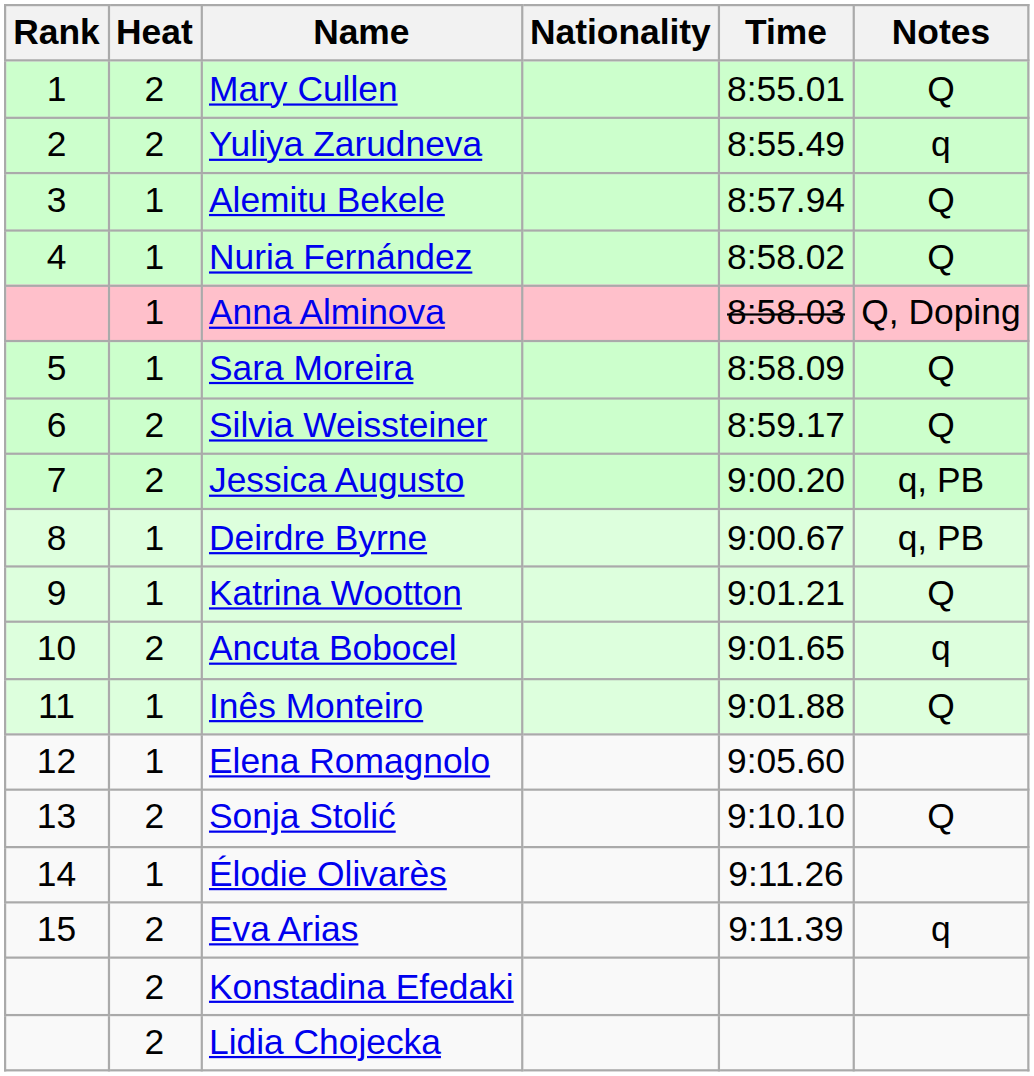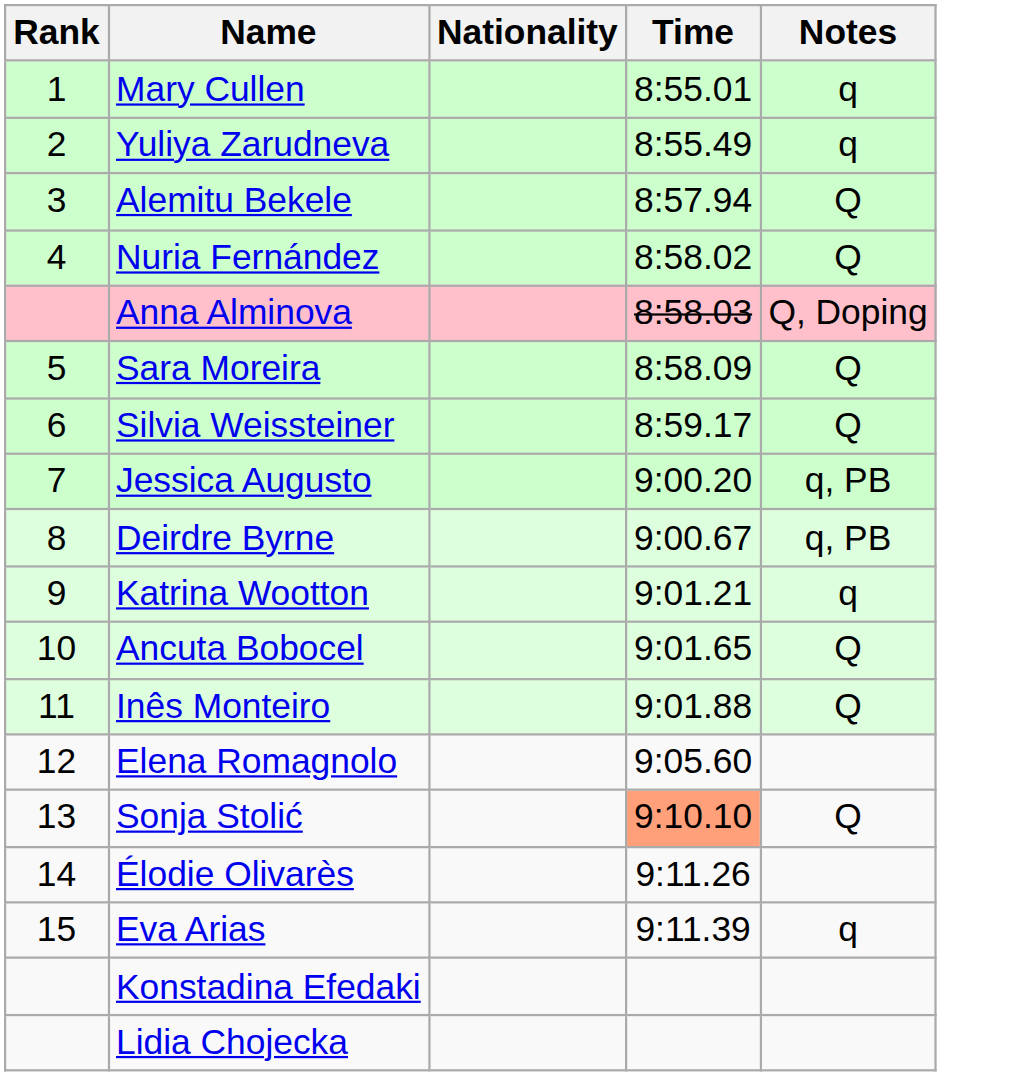 <table class="wikitable sortable" style="text-align:center">
 <tr>
 <th>Rank</th>
-<th>Heat</th>
 <th>Name</th>
 <th>Nationality</th>
 <th>Time</th>
 <th>Notes</th>
 </tr>
 <tr bgcolor=ccffcc>
 <td>1</td>
-<td>2</td>
 <td align="left"><a href='#'>Mary Cullen</a></td>
 <td align=left></td>
 <td>8:55.01</td>
-<td>Q</td>
+<td>q</td>
 </tr>
 <tr bgcolor=ccffcc>
-<td>2</td>
 <td>2</td>
 <td align="left"><a href='#'>Yuliya Zarudneva</a></td>
 <td align=left></td>
 <td>8:55.49</td>
 <td>q</td>
 </tr>
 <tr bgcolor=ccffcc>
 <td>3</td>
-<td>1</td>
 <td align="left"><a href='#'>Alemitu Bekele</a></td>
 <td align=left></td>
 <td>8:57.94</td>
 <td>Q</td>
 </tr>
 <tr bgcolor=ccffcc>
 <td>4</td>
-<td>1</td>
 <td align="left"><a href='#'>Nuria Fernández</a></td>
 <td align=left></td>
 <td>8:58.02</td>
 <td>Q</td>
 </tr>
 <tr bgcolor=pink>
 <td></td>
-<td>1</td>
 <td align="left"><a href='#'>Anna Alminova</a></td>
 <td align=left></td>
 <td><s>8:58.03 </s></td>
 <td>Q, Doping</td>
 </tr>
 <tr bgcolor=ccffcc>
 <td>5</td>
-<td>1</td>
 <td align="left"><a href='#'>Sara Moreira</a></td>
 <td align=left></td>
 <td>8:58.09</td>
 <td>Q</td>
 </tr>
 <tr bgcolor=ccffcc>
 <td>6</td>
-<td>2</td>
 <td align="left"><a href='#'>Silvia Weissteiner</a></td>
 <td align=left></td>
 <td>8:59.17</td>
 <td>Q</td>
 </tr>
 <tr bgcolor=ccffcc>
 <td>7</td>
-<td>2</td>
 <td align="left"><a href='#'>Jessica Augusto</a></td>
 <td align=left></td>
 <td>9:00.20</td>
 <td>q, PB</td>
 </tr>
 <tr bgcolor=ddffdd>
 <td>8</td>
-<td>1</td>
 <td align="left"><a href='#'>Deirdre Byrne</a></td>
 <td align=left></td>
 <td>9:00.67</td>
 <td>q, PB</td>
 </tr>
 <tr bgcolor=ddffdd>
 <td>9</td>
-<td>1</td>
 <td align="left"><a href='#'>Katrina Wootton</a></td>
 <td align=left></td>
 <td>9:01.21</td>
+<td>q</td>
+</tr>
+<tr bgcolor=ddffdd>
+<td>10</td>
+<td align="left"><a href='#'>Ancuta Bobocel</a></td>
+<td align=left></td>
+<td>9:01.65</td>
 <td>Q</td>
 </tr>
 <tr bgcolor=ddffdd>
-<td>10</td>
-<td>2</td>
-<td align="left"><a href='#'>Ancuta Bobocel</a></td>
-<td align=left></td>
-<td>9:01.65</td>
-<td>q</td>
-</tr>
-<tr bgcolor=ddffdd>
 <td>11</td>
-<td>1</td>
 <td align="left"><a href='#'>Inês Monteiro</a></td>
 <td align=left></td>
 <td>9:01.88</td>
 <td>Q</td>
 </tr>
 <tr>
 <td>12</td>
-<td>1</td>
 <td align="left"><a href='#'>Elena Romagnolo</a></td>
 <td align=left></td>
 <td>9:05.60</td>
 <td></td>
 </tr>
 <tr>
 <td>13</td>
-<td>2</td>
 <td align="left"><a href='#'>Sonja Stolić</a></td>
 <td align=left></td>
-<td>9:10.10</td>
+<td style="background: lightsalmon;">9:10.10</td>
 <td>Q</td>
 </tr>
 <tr>
 <td>14</td>
-<td>1</td>
 <td align="left"><a href='#'>Élodie Olivarès</a></td>
 <td align=left></td>
 <td>9:11.26</td>
 <td></td>
 </tr>
 <tr>
 <td>15</td>
-<td>2</td>
 <td align="left"><a href='#'>Eva Arias</a></td>
 <td align=left></td>
 <td>9:11.39</td>
 <td>q</td>
 </tr>
 <tr>
 <td></td>
-<td>2</td>
 <td align="left"><a href='#'>Konstadina Efedaki</a></td>
 <td align=left></td>
 <td></td>
 <td></td>
 </tr>
 <tr>
 <td></td>
-<td>2</td>
 <td align="left"><a href='#'>Lidia Chojecka</a></td>
 <td align=left></td>
 <td></td>
 <td></td>
 </tr>
 </table>
